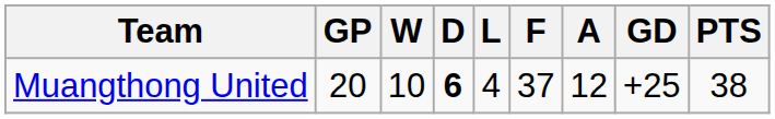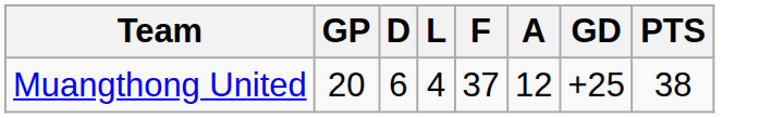 <table class="wikitable" style="text-align:center;">
 <tr>
 <th>Team</th>
 <th>GP</th>
-<th>W</th>
 <th>D</th>
 <th>L</th>
 <th>F</th>
 <th>A</th>
 <th>GD</th>
 <th>PTS</th>
 </tr>
 <tr style="">
 <td><a href='#'>Muangthong United</a></td>
 <td>20</td>
-<td>10</td>
-<td><strong>6</strong></td>
+<td>6</td>
 <td>4</td>
 <td>37</td>
 <td>12</td>
 <td>+25</td>
 <td>38</td>
 </tr>
 </table>
